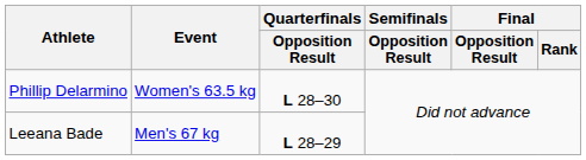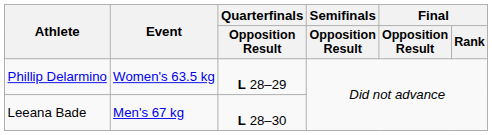 <table class="wikitable" style="font-size:90%">
 <tr>
 <th rowspan=2>Athlete</th>
 <th rowspan=2>Event</th>
 <th>Quarterfinals</th>
 <th>Semifinals</th>
 <th colspan=2>Final</th>
 </tr>
 <tr style="font-size:95%">
 <th>Opposition<br>Result</th>
 <th>Opposition<br>Result</th>
 <th>Opposition<br>Result</th>
 <th>Rank</th>
 </tr>
 <tr align=center>
 <td align=left><a href='#'>Phillip Delarmino</a></td>
 <td align=left><a href='#'>Women's 63.5 kg</a></td>
-<td><br><strong>L</strong> 28–30</td>
+<td><br><strong>L</strong> 28–29</td>
 <td colspan=3 rowspan=2><em>Did not advance</em></td>
 </tr>
 <tr align=center>
 <td align=left>Leeana Bade</td>
 <td align=left><a href='#'>Men's 67 kg</a></td>
-<td><br><strong>L</strong> 28–29</td>
+<td><br><strong>L</strong> 28–30</td>
 </tr>
 </table>
